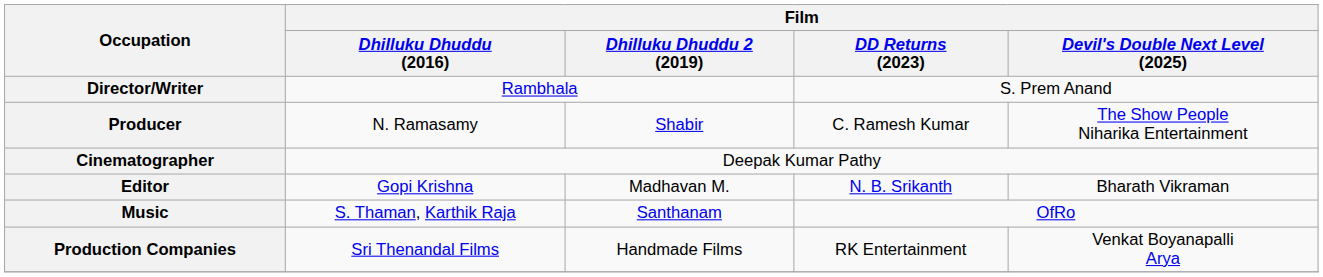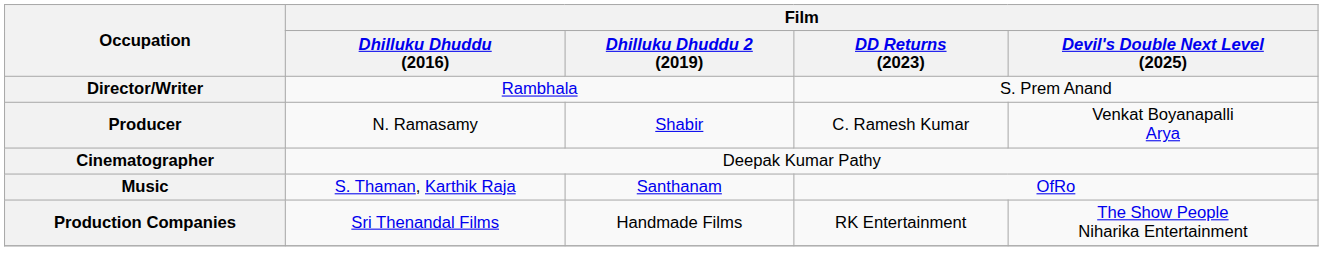 <table class="wikitable" style="text-align:center;" width="100%">
 <tr>
 <th rowspan="2">Occupation</th>
 <th colspan="4">Film</th>
 </tr>
 <tr>
 <th width:"10%;"><em><a href='#'>Dhilluku Dhuddu</a></em> <br>(2016)</th>
 <th width:"10%;"><em><a href='#'>Dhilluku Dhuddu 2</a></em> <br>(2019)</th>
 <th width:"10%;"><em><a href='#'>DD Returns</a></em> <br>(2023)</th>
 <th width:"10%;"><em><a href='#'>Devil's Double Next Level</a></em> <br>(2025)</th>
 </tr>
 <tr>
 <th>Director/Writer</th>
 <td colspan="2"><a href='#'>Rambhala</a></td>
 <td colspan="2">S. Prem Anand</td>
 </tr>
 <tr>
 <th>Producer</th>
 <td>N. Ramasamy</td>
 <td><a href='#'>Shabir</a></td>
 <td>C. Ramesh Kumar</td>
-<td><a href='#'>The Show People</a><br> Niharika Entertainment</td>
+<td>Venkat Boyanapalli<br> <a href='#'>Arya</a></td>
 </tr>
 <tr>
 <th>Cinematographer</th>
 <td Colspan=4>Deepak Kumar Pathy</td>
-</tr>
-<tr>
-<th>Editor</th>
-<td><a href='#'>Gopi Krishna</a></td>
-<td>Madhavan M.</td>
-<td><a href='#'>N. B. Srikanth</a></td>
-<td>Bharath Vikraman</td>
 </tr>
 <tr>
 <th>Music</th>
 <td><a href='#'>S. Thaman</a>, <a href='#'>Karthik Raja</a></td>
 <td><a href='#'>Santhanam</a></td>
 <td colspan="2" 2><a href='#'>OfRo</a></td>
 </tr>
 <tr>
 <th>Production Companies</th>
 <td><a href='#'>Sri Thenandal Films</a></td>
 <td>Handmade Films</td>
 <td>RK Entertainment</td>
-<td>Venkat Boyanapalli<br> <a href='#'>Arya</a></td>
+<td><a href='#'>The Show People</a><br> Niharika Entertainment</td>
 </tr>
 <tr>
 </tr>
 </table>
